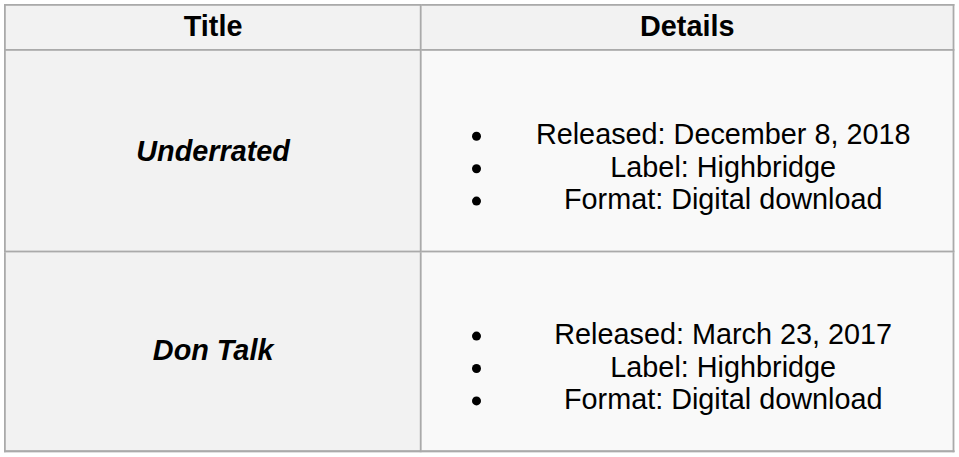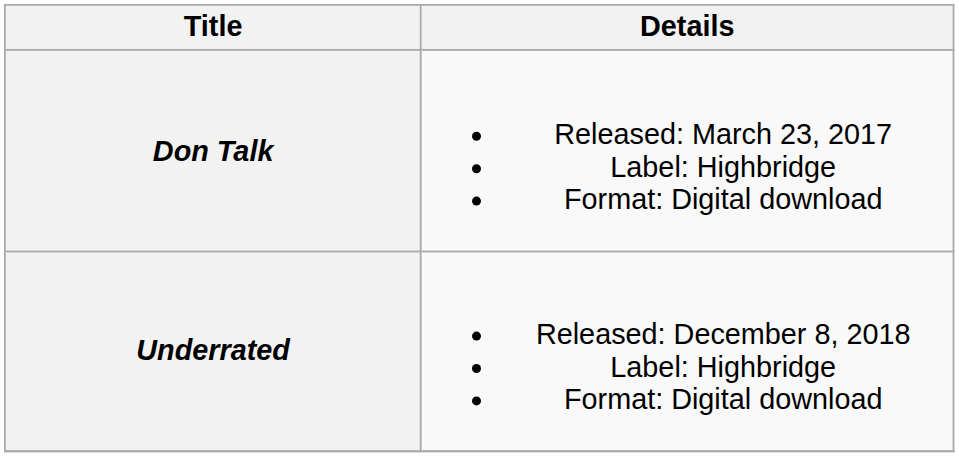 <table class="wikitable plainrowheaders" style="text-align:center;">
 <tr>
 <th scope="col" style="width:14em;">Title</th>
 <th scope="col" style="width:18em;">Details</th>
 </tr>
 <tr>
+<th scope="row"><em>Don Talk</em></th>
+<td><br><ul><li>Released: March 23, 2017</li><li>Label: Highbridge</li><li>Format: Digital download</li></ul></td>
+</tr>
+<tr>
 <th scope="row"><em>Underrated</em></th>
 <td><br><ul><li>Released: December 8, 2018</li><li>Label: Highbridge</li><li>Format: Digital download</li></ul></td>
 </tr>
 <tr>
-<th scope="row"><em>Don Talk</em></th>
-<td><br><ul><li>Released: March 23, 2017</li><li>Label: Highbridge</li><li>Format: Digital download</li></ul></td>
-</tr>
-<tr>
 </tr>
 </table>
